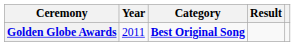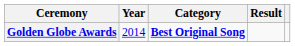 <table class="wikitable plainrowheaders">
 <tr>
 <th scope="col">Ceremony</th>
 <th scope="col">Year</th>
 <th scope="col">Category</th>
 <th scope="col">Result</th>
 <th scope="col" class="unsortable"></th>
 </tr>
 <tr>
 <th scope="row"><a href='#'>Golden Globe Awards</a></th>
-<td><a href='#'>2011</a></td>
+<td><a href='#'>2014</a></td>
 <td><strong><a href='#'>Best Original Song</a></strong></td>
 <td></td>
 <td style="text-align:center;"></td>
 </tr>
 </table>
